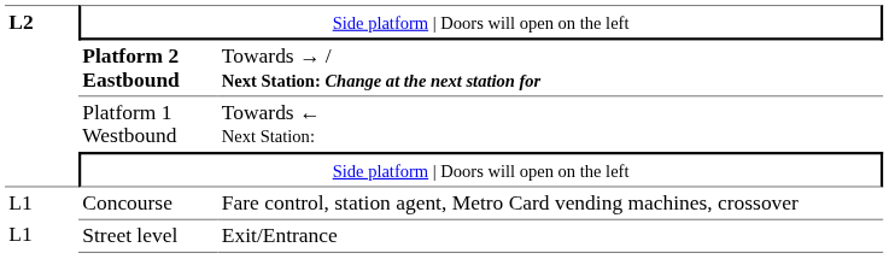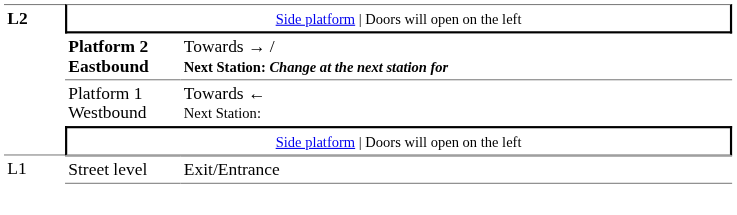 <table table border=0 cellspacing=0 cellpadding=3>
 <tr>
 <td style="border-top:solid 1px grey;border-bottom:solid 1px grey;" width=50 rowspan=4 valign=top><strong>L2</strong></td>
 <td style="border-top:solid 1px grey;border-right:solid 2px black;border-left:solid 2px black;border-bottom:solid 2px black;text-align:center;" colspan=2><small><a href='#'>Side platform</a> | Doors will open on the left </small></td>
 </tr>
 <tr>
 <td style="border-bottom:solid 1px grey;" width=100><span><strong>Platform 2</strong><br><strong>Eastbound</strong></span></td>
 <td style="border-bottom:solid 1px grey;" width=500>Towards →  / <br><small><strong>Next Station:</strong> </small> <small><strong><em>Change at the next station for <strong><em></small></td>
 </tr>
 <tr>
 <td><span></strong>Platform 1<strong><br></strong>Westbound<strong></span></td>
 <td><span></span>Towards ← <br><small></strong>Next Station:<strong> </small></td>
 </tr>
 <tr>
 <td style="border-top:solid 2px black;border-right:solid 2px black;border-left:solid 2px black;border-bottom:solid 1px grey;" colspan=2  align=center><small><a href='#'>Side platform</a> | Doors will open on the left </small></td>
 </tr>
 <tr>
 <td valign=top></strong>L1<strong></td>
-<td valign=top>Concourse</td>
-<td valign=top>Fare control, station agent, Metro Card vending machines, crossover</td>
-</tr>
-<tr>
-<td valign=top></strong>L1<strong></td>
 <td style="border-top:solid 1px grey;border-bottom:solid 1px grey;" width=100 valign=top>Street level</td>
 <td style="border-top:solid 1px grey;border-bottom:solid 1px grey;" width=500 valign=top>Exit/Entrance</td>
 </tr>
 </table>
